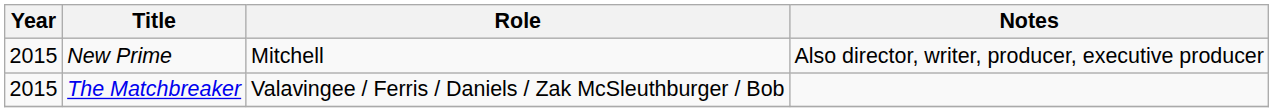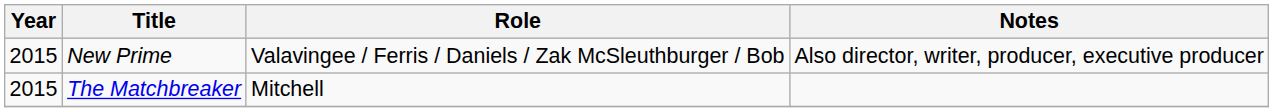 <table class="wikitable">
 <tr>
 <th>Year</th>
 <th>Title</th>
 <th>Role</th>
 <th>Notes</th>
 </tr>
 <tr>
 <td>2015</td>
 <td><em>New Prime</em></td>
-<td>Mitchell</td>
+<td>Valavingee / Ferris / Daniels / Zak McSleuthburger / Bob</td>
 <td>Also director, writer, producer, executive producer</td>
 </tr>
 <tr>
 <td>2015</td>
 <td><em><a href='#'>The Matchbreaker</a></em></td>
-<td>Valavingee / Ferris / Daniels / Zak McSleuthburger / Bob</td>
+<td>Mitchell</td>
 <td></td>
 </tr>
 <tr>
 </tr>
 </table>
